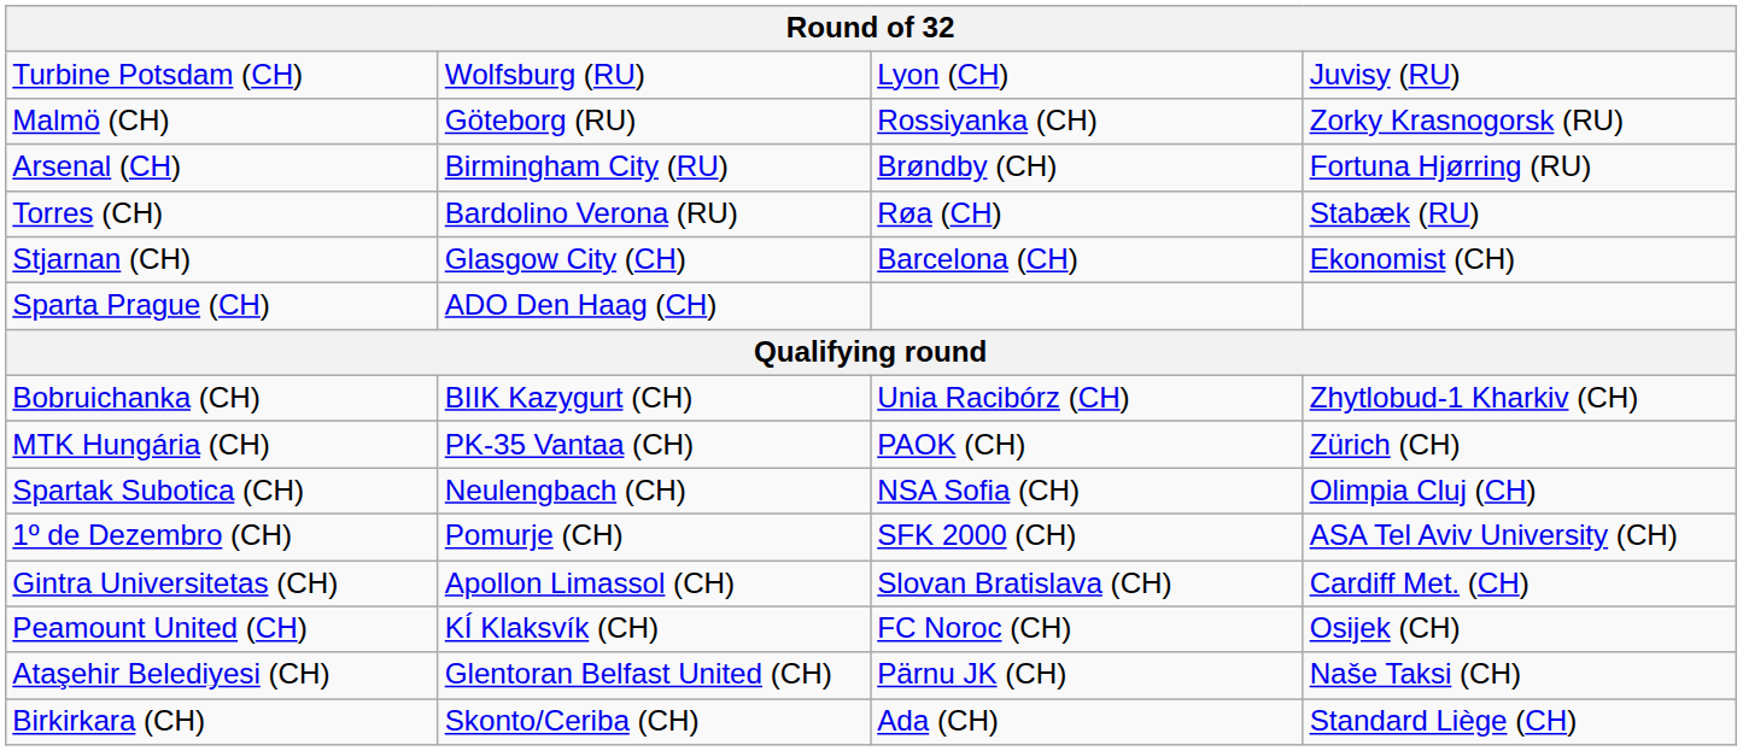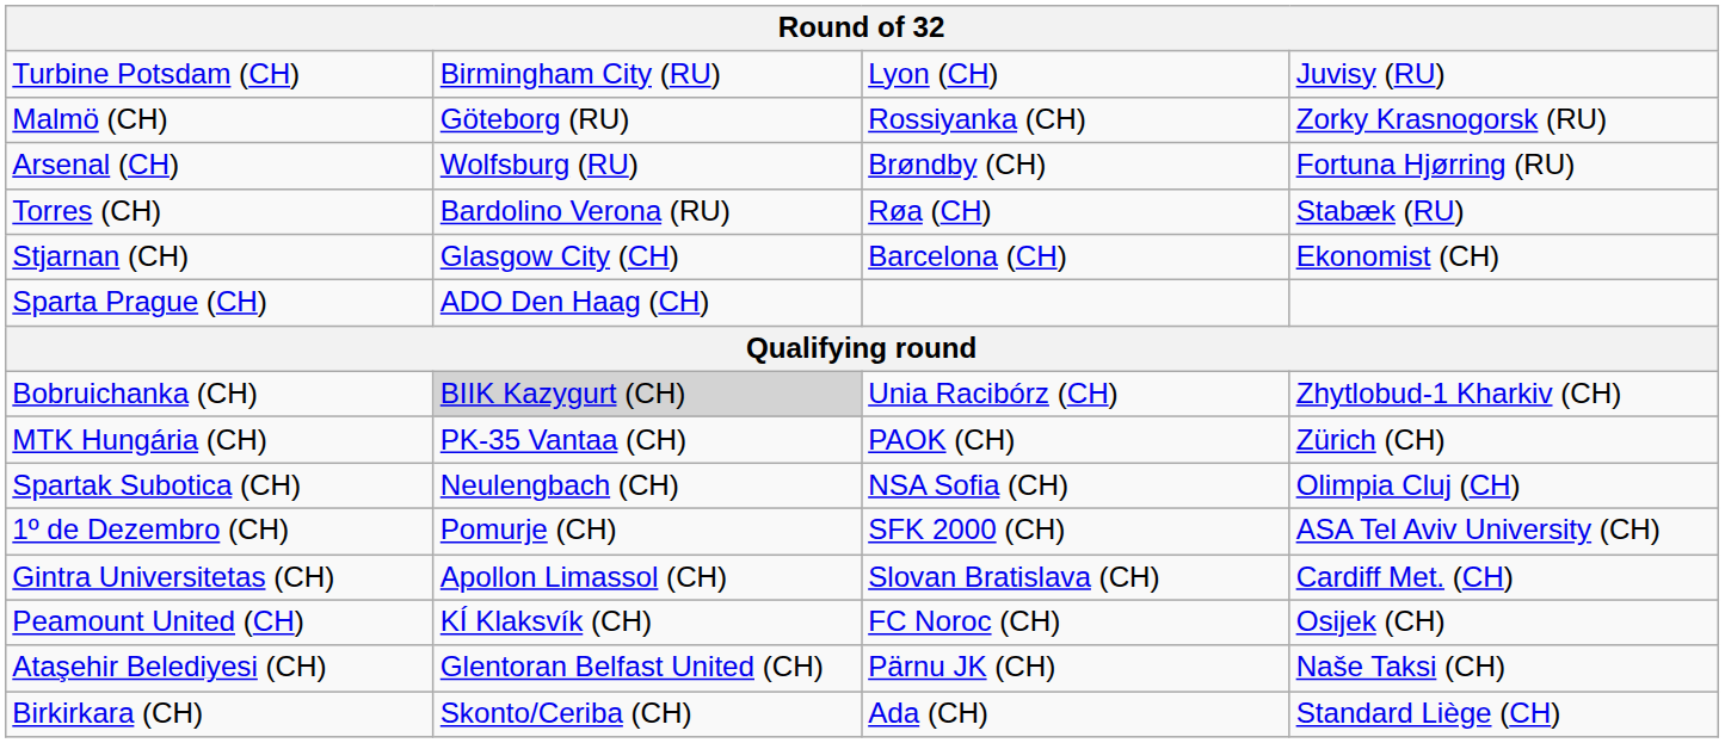 <table class="wikitable">
 <tr>
 <th colspan="4">Round of 32</th>
 </tr>
 <tr>
 <td width=230> <a href='#'>Turbine Potsdam</a> (<a href='#'>CH</a>)</td>
-<td width=230> <a href='#'>Wolfsburg</a> (<a href='#'>RU</a>)</td>
+<td> <a href='#'>Birmingham City</a> (<a href='#'>RU</a>)</td>
 <td width=230> <a href='#'>Lyon</a> (<a href='#'>CH</a>)</td>
 <td width=230> <a href='#'>Juvisy</a> (<a href='#'>RU</a>)</td>
 </tr>
 <tr>
 <td> <a href='#'>Malmö</a> (CH)</td>
 <td> <a href='#'>Göteborg</a> (RU)</td>
 <td> <a href='#'>Rossiyanka</a> (CH)</td>
 <td> <a href='#'>Zorky Krasnogorsk</a> (RU)</td>
 </tr>
 <tr>
 <td> <a href='#'>Arsenal</a> (<a href='#'>CH</a>)</td>
-<td> <a href='#'>Birmingham City</a> (<a href='#'>RU</a>)</td>
+<td width=230> <a href='#'>Wolfsburg</a> (<a href='#'>RU</a>)</td>
 <td> <a href='#'>Brøndby</a> (CH)</td>
 <td> <a href='#'>Fortuna Hjørring</a> (RU)</td>
 </tr>
 <tr>
 <td> <a href='#'>Torres</a> (CH)</td>
 <td> <a href='#'>Bardolino Verona</a> (RU)</td>
 <td> <a href='#'>Røa</a> (<a href='#'>CH</a>)</td>
 <td> <a href='#'>Stabæk</a> (<a href='#'>RU</a>)</td>
 </tr>
 <tr>
 <td> <a href='#'>Stjarnan</a> (CH)</td>
 <td> <a href='#'>Glasgow City</a> (<a href='#'>CH</a>)</td>
 <td> <a href='#'>Barcelona</a> (<a href='#'>CH</a>)</td>
 <td> <a href='#'>Ekonomist</a> (CH)</td>
 </tr>
 <tr>
 <td> <a href='#'>Sparta Prague</a> (<a href='#'>CH</a>)</td>
 <td> <a href='#'>ADO Den Haag</a> (<a href='#'>CH</a>)</td>
 <td></td>
 <td></td>
 </tr>
 <tr>
 <th colspan="4">Qualifying round</th>
 </tr>
 <tr>
 <td> <a href='#'>Bobruichanka</a> (CH)</td>
-<td> <a href='#'>BIIK Kazygurt</a> (CH)</td>
+<td style="background: lightgrey;"> <a href='#'>BIIK Kazygurt</a> (CH)</td>
 <td> <a href='#'>Unia Racibórz</a> (<a href='#'>CH</a>)</td>
 <td> <a href='#'>Zhytlobud-1 Kharkiv</a> (CH)</td>
 </tr>
 <tr>
 <td> <a href='#'>MTK Hungária</a> (CH)</td>
 <td> <a href='#'>PK-35 Vantaa</a> (CH)</td>
 <td> <a href='#'>PAOK</a> (CH)</td>
 <td> <a href='#'>Zürich</a> (CH)</td>
 </tr>
 <tr>
 <td> <a href='#'>Spartak Subotica</a> (CH)</td>
 <td> <a href='#'>Neulengbach</a> (CH)</td>
 <td> <a href='#'>NSA Sofia</a> (CH)</td>
 <td> <a href='#'>Olimpia Cluj</a> (<a href='#'>CH</a>)</td>
 </tr>
 <tr>
 <td> <a href='#'>1º de Dezembro</a> (CH)</td>
 <td> <a href='#'>Pomurje</a> (CH)</td>
 <td> <a href='#'>SFK 2000</a> (CH)</td>
 <td> <a href='#'>ASA Tel Aviv University</a> (CH)</td>
 </tr>
 <tr>
 <td> <a href='#'>Gintra Universitetas</a> (CH)</td>
 <td> <a href='#'>Apollon Limassol</a> (CH)</td>
 <td> <a href='#'>Slovan Bratislava</a> (CH)</td>
 <td> <a href='#'>Cardiff Met.</a> (<a href='#'>CH</a>)</td>
 </tr>
 <tr>
 <td> <a href='#'>Peamount United</a> (<a href='#'>CH</a>)</td>
 <td> <a href='#'>KÍ Klaksvík</a> (CH)</td>
 <td> <a href='#'>FC Noroc</a> (CH)</td>
 <td> <a href='#'>Osijek</a> (CH)</td>
 </tr>
 <tr>
 <td> <a href='#'>Ataşehir Belediyesi</a> (CH)</td>
 <td> <a href='#'>Glentoran Belfast United</a> (CH)</td>
 <td> <a href='#'>Pärnu JK</a> (CH)</td>
 <td> <a href='#'>Naše Taksi</a> (CH)</td>
 </tr>
 <tr>
 <td> <a href='#'>Birkirkara</a> (CH)</td>
 <td> <a href='#'>Skonto/Ceriba</a> (CH)</td>
 <td> <a href='#'>Ada</a> (CH)</td>
 <td> <a href='#'>Standard Liège</a> (<a href='#'>CH</a>)</td>
 </tr>
 </table>
